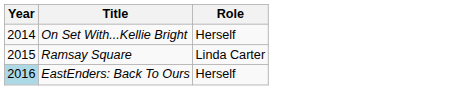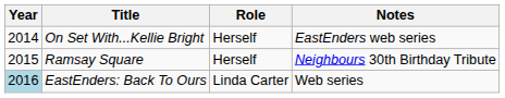 <table class="wikitable">
 <tr>
 <th>Year</th>
 <th>Title</th>
 <th>Role</th>
+<th>Notes</th>
 </tr>
 <tr>
 <td>2014</td>
 <td><em>On Set With...Kellie Bright</em></td>
 <td>Herself</td>
+<td><em>EastEnders</em> web series</td>
 </tr>
 <tr>
 <td>2015</td>
 <td><em>Ramsay Square</em></td>
-<td>Linda Carter</td>
+<td>Herself</td>
+<td><em><a href='#'>Neighbours</a></em> 30th Birthday Tribute</td>
 </tr>
 <tr>
 <td style="background: lightblue;">2016</td>
 <td><em>EastEnders: Back To Ours</em></td>
-<td>Herself</td>
+<td>Linda Carter</td>
+<td>Web series</td>
 </tr>
 </table>
